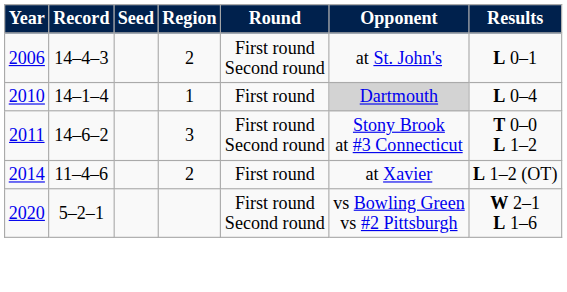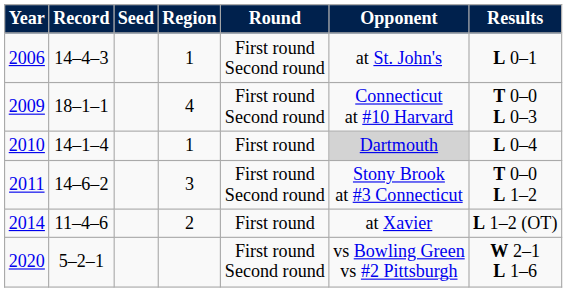 <table class="wikitable" border="1">
 <tr align="center">
 <th style="background:#00214D; color:#FFFFFF;">Year</th>
 <th style="background:#00214D; color:#FFFFFF;">Record</th>
 <th style="background:#00214D; color:#FFFFFF;">Seed</th>
 <th style="background:#00214D; color:#FFFFFF;">Region</th>
 <th style="background:#00214D; color:#FFFFFF;">Round</th>
 <th style="background:#00214D; color:#FFFFFF;">Opponent</th>
 <th style="background:#00214D; color:#FFFFFF;">Results</th>
 </tr>
 <tr align="center">
 <td><a href='#'>2006</a></td>
 <td>14–4–3</td>
 <td></td>
-<td>2</td>
+<td>1</td>
 <td>First round<br>Second round</td>
 <td>at <a href='#'>St. John's</a></td>
 <td><strong>L</strong> 0–1</td>
+</tr>
+<tr align="center">
+<td><a href='#'>2009</a></td>
+<td>18–1–1</td>
+<td></td>
+<td>4</td>
+<td>First round<br>Second round</td>
+<td><a href='#'>Connecticut</a><br>at <a href='#'>#10 Harvard</a></td>
+<td><strong>T</strong> 0–0 <br><strong>L</strong> 0–3</td>
 </tr>
 <tr align="center">
 <td><a href='#'>2010</a></td>
 <td>14–1–4</td>
 <td></td>
 <td>1</td>
 <td>First round</td>
 <td style="background: lightgrey;"><a href='#'>Dartmouth</a></td>
 <td><strong>L</strong> 0–4</td>
 </tr>
 <tr align="center">
 <td><a href='#'>2011</a></td>
 <td>14–6–2</td>
 <td></td>
 <td>3</td>
 <td>First round<br>Second round</td>
 <td><a href='#'>Stony Brook</a><br>at <a href='#'>#3 Connecticut</a></td>
 <td><strong>T</strong> 0–0 <br><strong>L</strong> 1–2</td>
 </tr>
 <tr align="center">
 <td><a href='#'>2014</a></td>
 <td>11–4–6</td>
 <td></td>
 <td>2</td>
 <td>First round</td>
 <td>at <a href='#'>Xavier</a></td>
 <td><strong>L</strong> 1–2 (OT)</td>
 </tr>
 <tr align="center">
 <td><a href='#'>2020</a></td>
 <td>5–2–1</td>
 <td></td>
 <td></td>
 <td>First round<br>Second round</td>
 <td>vs <a href='#'>Bowling Green</a><br>vs <a href='#'>#2 Pittsburgh</a></td>
 <td><strong>W</strong> 2–1<br><strong>L</strong> 1–6</td>
 </tr>
 </table>
